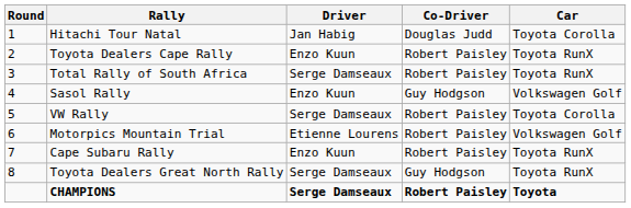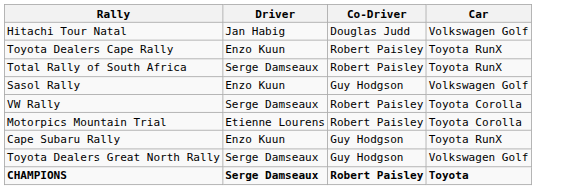 <table class="wikitable">
 <tr>
-<th>Round</th>
 <th>Rally</th>
 <th>Driver</th>
 <th>Co-Driver</th>
 <th>Car</th>
 </tr>
 <tr>
-<td>1</td>
 <td>Hitachi Tour Natal</td>
 <td>Jan Habig</td>
 <td>Douglas Judd</td>
-<td>Toyota Corolla</td>
+<td>Volkswagen Golf</td>
 </tr>
 <tr>
-<td>2</td>
 <td>Toyota Dealers Cape Rally</td>
 <td>Enzo Kuun</td>
 <td>Robert Paisley</td>
 <td>Toyota RunX</td>
 </tr>
 <tr>
-<td>3</td>
 <td>Total Rally of South Africa</td>
 <td>Serge Damseaux</td>
 <td>Robert Paisley</td>
 <td>Toyota RunX</td>
 </tr>
 <tr>
-<td>4</td>
 <td>Sasol Rally</td>
 <td>Enzo Kuun</td>
 <td>Guy Hodgson</td>
 <td>Volkswagen Golf</td>
 </tr>
 <tr>
-<td>5</td>
 <td>VW Rally</td>
 <td>Serge Damseaux</td>
 <td>Robert Paisley</td>
 <td>Toyota Corolla</td>
 </tr>
 <tr>
-<td>6</td>
 <td>Motorpics Mountain Trial</td>
 <td>Etienne Lourens</td>
 <td>Robert Paisley</td>
-<td>Volkswagen Golf</td>
+<td>Toyota Corolla</td>
 </tr>
 <tr>
-<td>7</td>
 <td>Cape Subaru Rally</td>
 <td>Enzo Kuun</td>
-<td>Robert Paisley</td>
-<td>Toyota RunX</td>
-</tr>
-<tr>
-<td>8</td>
-<td>Toyota Dealers Great North Rally</td>
-<td>Serge Damseaux</td>
 <td>Guy Hodgson</td>
 <td>Toyota RunX</td>
 </tr>
 <tr>
-<td></td>
+<td>Toyota Dealers Great North Rally</td>
+<td>Serge Damseaux</td>
+<td>Guy Hodgson</td>
+<td>Volkswagen Golf</td>
+</tr>
+<tr>
 <td><strong>CHAMPIONS</strong></td>
 <td><strong>Serge Damseaux</strong></td>
 <td><strong>Robert Paisley</strong></td>
 <td><strong>Toyota</strong></td>
 </tr>
 </table>
